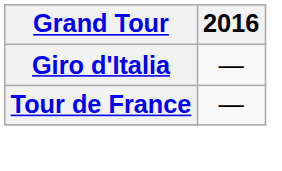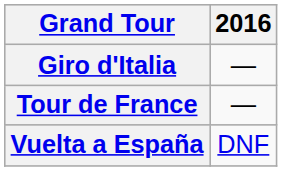 <table class="wikitable plainrowheaders">
 <tr>
 <th scope="col"><a href='#'>Grand Tour</a></th>
 <th scope="col">2016</th>
 </tr>
 <tr style="text-align:center;">
 <th scope="row"> <a href='#'>Giro d'Italia</a></th>
 <td>—</td>
 </tr>
 <tr style="text-align:center;">
 <th scope="row"> <a href='#'>Tour de France</a></th>
 <td>—</td>
 </tr>
+<tr style="text-align:center;">
+<th scope="row"> <a href='#'>Vuelta a España</a></th>
+<td><a href='#'>DNF</a></td>
+</tr>
 </table>
